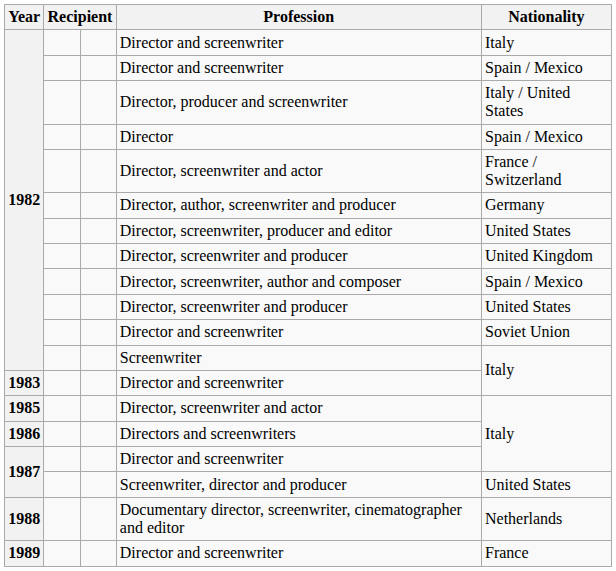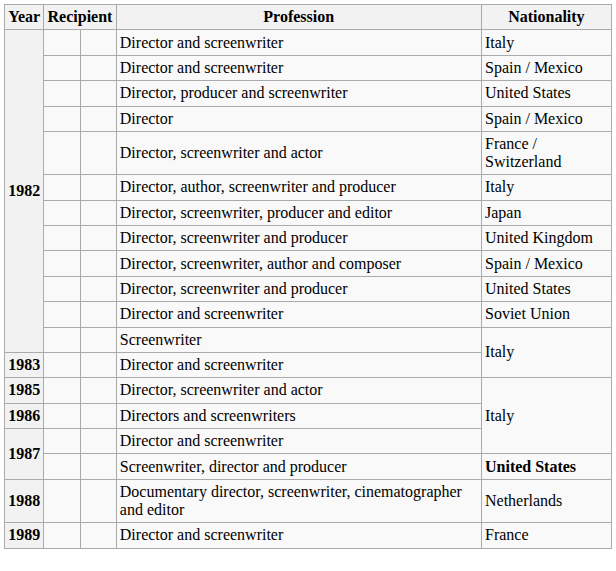 <table class="wikitable">
 <tr>
 <th>Year</th>
 <th colspan="2">Recipient</th>
 <th class=unsortable>Profession</th>
 <th>Nationality</th>
 </tr>
 <tr>
 <th rowspan="12" style="text-align:center;">1982 <br></th>
 <td></td>
 <td></td>
 <td>Director and screenwriter</td>
 <td>Italy</td>
 </tr>
 <tr>
 <td></td>
 <td></td>
 <td>Director and screenwriter</td>
 <td>Spain / Mexico</td>
 </tr>
 <tr>
 <td></td>
 <td></td>
 <td>Director, producer and screenwriter</td>
-<td>Italy / United States</td>
+<td>United States</td>
 </tr>
 <tr>
 <td></td>
 <td></td>
 <td>Director</td>
 <td>Spain / Mexico</td>
 </tr>
 <tr>
 <td></td>
 <td></td>
 <td>Director, screenwriter and actor</td>
 <td>France / Switzerland</td>
 </tr>
 <tr>
 <td></td>
 <td></td>
 <td>Director, author, screenwriter and producer</td>
-<td>Germany</td>
+<td>Italy</td>
 </tr>
 <tr>
 <td></td>
 <td></td>
 <td>Director, screenwriter, producer and editor</td>
-<td>United States</td>
+<td>Japan</td>
 </tr>
 <tr>
 <td data-sort-value="Powell"></td>
 <td></td>
 <td>Director, screenwriter and producer</td>
 <td>United Kingdom</td>
 </tr>
 <tr>
 <td></td>
 <td></td>
 <td>Director, screenwriter, author and composer</td>
 <td>Spain / Mexico</td>
 </tr>
 <tr>
 <td></td>
 <td></td>
 <td>Director, screenwriter and producer</td>
 <td>United States</td>
 </tr>
 <tr>
 <td></td>
 <td></td>
 <td>Director and screenwriter</td>
 <td>Soviet Union</td>
 </tr>
 <tr>
 <td></td>
 <td></td>
 <td>Screenwriter</td>
 <td rowspan="2">Italy</td>
 </tr>
 <tr>
 <th style="text-align:center;">1983 <br></th>
 <td></td>
 <td></td>
 <td>Director and screenwriter</td>
 </tr>
 <tr>
 <th style="text-align:center;">1985 <br></th>
 <td></td>
 <td></td>
 <td>Director, screenwriter and actor</td>
 <td rowspan="3">Italy</td>
 </tr>
 <tr>
 <th style="text-align:center;">1986 <br></th>
 <td></td>
 <td></td>
 <td>Directors and screenwriters</td>
 </tr>
 <tr>
 <th rowspan="2" style="text-align:center;">1987 <br></th>
 <td></td>
 <td></td>
 <td>Director and screenwriter</td>
 </tr>
 <tr>
 <td></td>
 <td></td>
 <td>Screenwriter, director and producer</td>
-<td>United States</td>
+<td><strong>United States</strong></td>
 </tr>
 <tr>
 <th style="text-align:center;">1988 <br></th>
 <td></td>
 <td></td>
 <td>Documentary director, screenwriter, cinematographer and editor</td>
 <td>Netherlands</td>
 </tr>
 <tr>
 <th style="text-align:center;">1989 <br></th>
 <td data-sort-value="Bresson"></td>
 <td></td>
 <td>Director and screenwriter</td>
 <td>France</td>
 </tr>
 </table>
